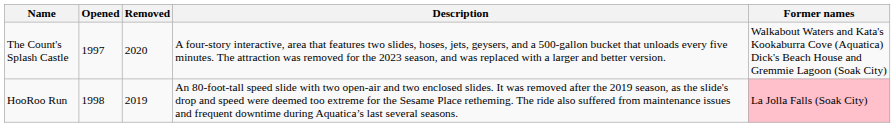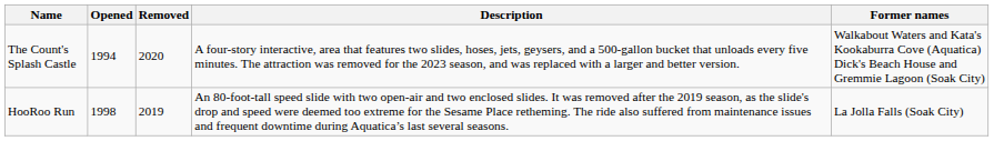 <table class="wikitable">
 <tr>
 <th>Name</th>
 <th>Opened</th>
 <th>Removed</th>
 <th>Description</th>
 <th>Former names</th>
 </tr>
 <tr>
 <td>The Count's Splash Castle</td>
-<td>1997</td>
+<td>1994</td>
 <td>2020</td>
 <td>A four-story interactive, area that features two slides, hoses, jets, geysers, and a 500-gallon bucket that unloads every five minutes. The attraction was removed for the 2023 season, and was replaced with a larger and better version.</td>
 <td>Walkabout Waters and Kata's Kookaburra Cove (Aquatica)<br>Dick's Beach House and Gremmie Lagoon (Soak City)</td>
 </tr>
 <tr>
 <td>HooRoo Run</td>
 <td>1998</td>
 <td>2019</td>
 <td>An 80-foot-tall speed slide with two open-air and two enclosed slides. It was removed after the 2019 season, as the slide's drop and speed were deemed too extreme for the Sesame Place retheming. The ride also suffered from maintenance issues and frequent downtime during Aquatica’s last several seasons.</td>
-<td style="background: pink;">La Jolla Falls (Soak City)</td>
+<td>La Jolla Falls (Soak City)</td>
 </tr>
 </table>
